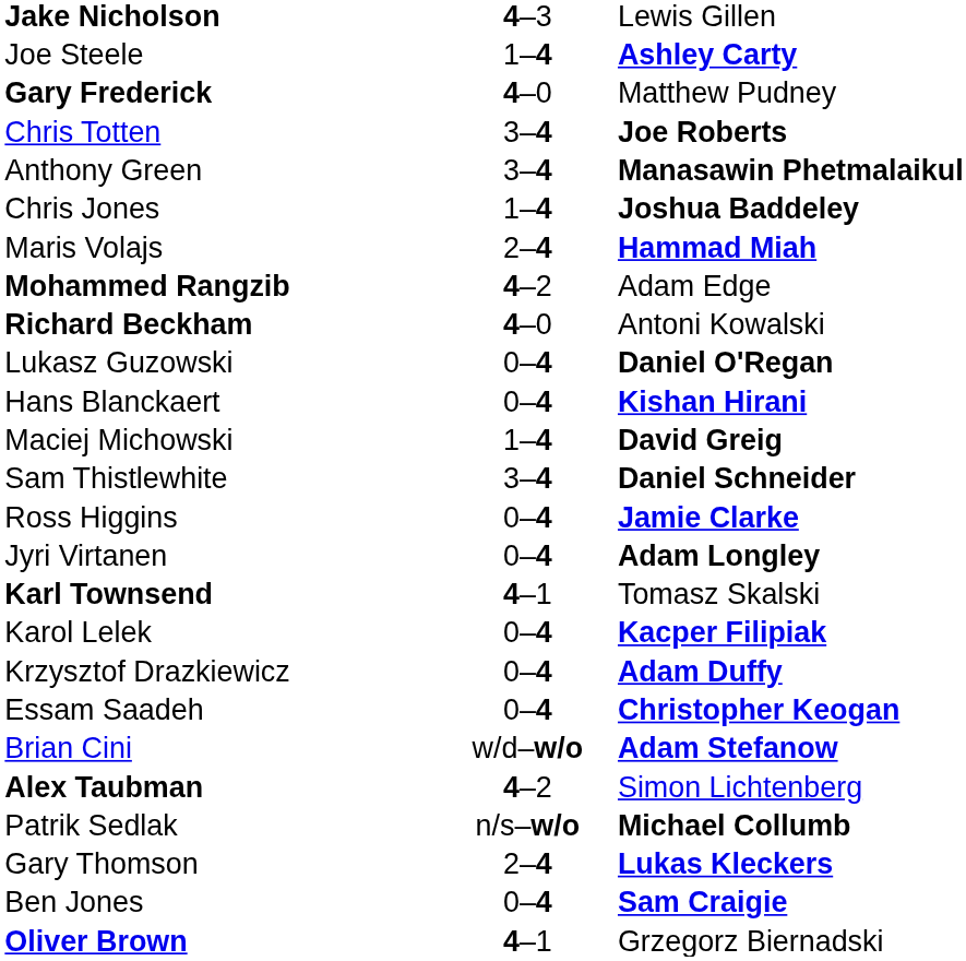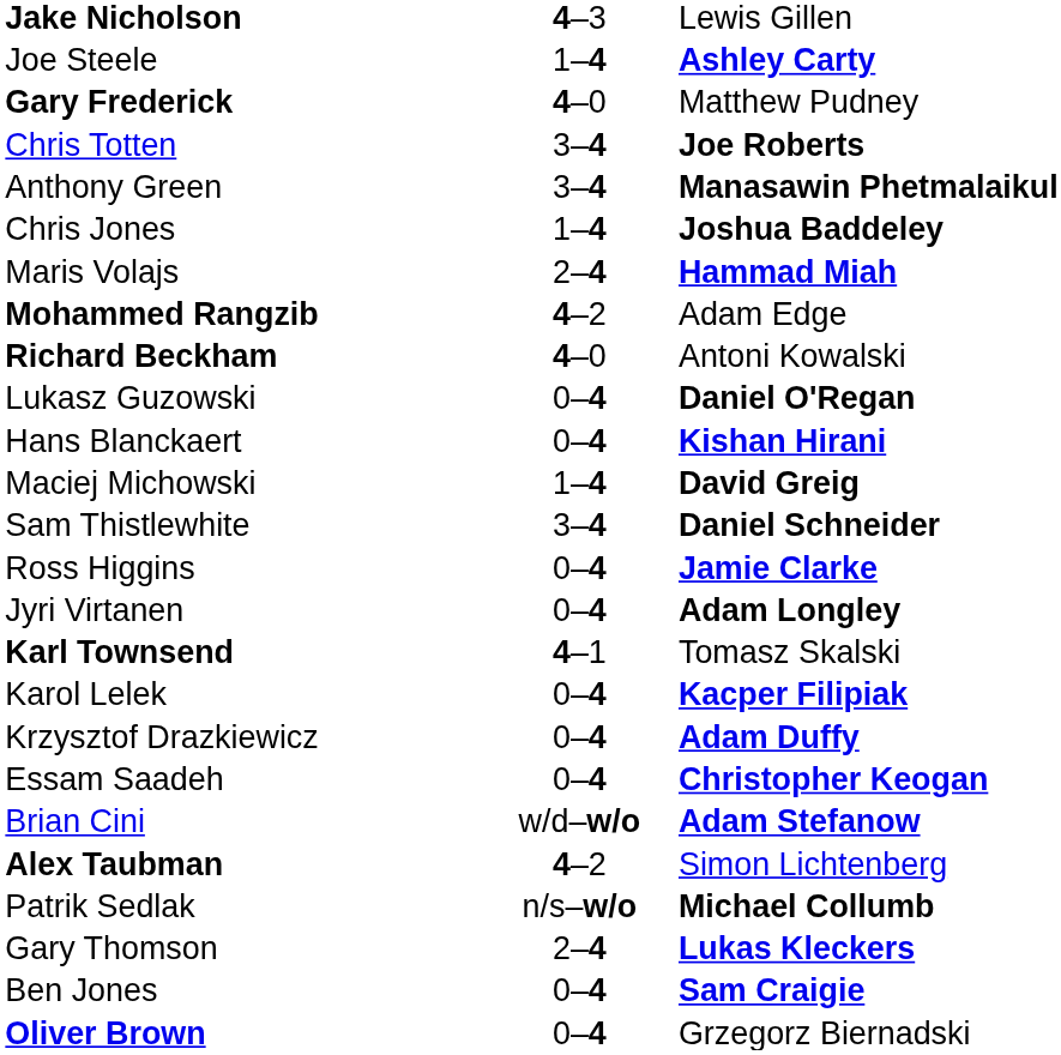 <table style="width:100%;" cellspacing="1">
 <tr>
 <th width45%></th>
 <th width10%></th>
 <th width45%></th>
 </tr>
 <tr>
 <td> <strong>Jake Nicholson</strong></td>
 <td style="text-align:center;"><strong>4</strong>–3</td>
 <td> Lewis Gillen</td>
 </tr>
 <tr>
 <td> Joe Steele</td>
 <td style="text-align:center;">1–<strong>4</strong></td>
 <td> <strong><a href='#'>Ashley Carty</a></strong></td>
 </tr>
 <tr>
 <td> <strong>Gary Frederick</strong></td>
 <td style="text-align:center;"><strong>4</strong>–0</td>
 <td> Matthew Pudney</td>
 </tr>
 <tr>
 <td> <a href='#'>Chris Totten</a></td>
 <td style="text-align:center;">3–<strong>4</strong></td>
 <td> <strong>Joe Roberts</strong></td>
 </tr>
 <tr>
 <td> Anthony Green</td>
 <td style="text-align:center;">3–<strong>4</strong></td>
 <td> <strong>Manasawin Phetmalaikul</strong></td>
 </tr>
 <tr>
 <td> Chris Jones</td>
 <td style="text-align:center;">1–<strong>4</strong></td>
 <td> <strong>Joshua Baddeley</strong></td>
 </tr>
 <tr>
 <td> Maris Volajs</td>
 <td style="text-align:center;">2–<strong>4</strong></td>
 <td> <strong><a href='#'>Hammad Miah</a></strong></td>
 </tr>
 <tr>
 <td> <strong>Mohammed Rangzib</strong></td>
 <td style="text-align:center;"><strong>4</strong>–2</td>
 <td> Adam Edge</td>
 </tr>
 <tr>
 <td> <strong>Richard Beckham</strong></td>
 <td style="text-align:center;"><strong>4</strong>–0</td>
 <td> Antoni Kowalski</td>
 </tr>
 <tr>
 <td> Lukasz Guzowski</td>
 <td style="text-align:center;">0–<strong>4</strong></td>
 <td> <strong>Daniel O'Regan</strong></td>
 </tr>
 <tr>
 <td> Hans Blanckaert</td>
 <td style="text-align:center;">0–<strong>4</strong></td>
 <td> <strong><a href='#'>Kishan Hirani</a></strong></td>
 </tr>
 <tr>
 <td> Maciej Michowski</td>
 <td style="text-align:center;">1–<strong>4</strong></td>
 <td> <strong>David Greig</strong></td>
 </tr>
 <tr>
 <td> Sam Thistlewhite</td>
 <td style="text-align:center;">3–<strong>4</strong></td>
 <td> <strong>Daniel Schneider</strong></td>
 </tr>
 <tr>
 <td> Ross Higgins</td>
 <td style="text-align:center;">0–<strong>4</strong></td>
 <td> <strong><a href='#'>Jamie Clarke</a></strong></td>
 </tr>
 <tr>
 <td> Jyri Virtanen</td>
 <td style="text-align:center;">0–<strong>4</strong></td>
 <td> <strong>Adam Longley</strong></td>
 </tr>
 <tr>
 <td> <strong>Karl Townsend</strong></td>
 <td style="text-align:center;"><strong>4</strong>–1</td>
 <td> Tomasz Skalski</td>
 </tr>
 <tr>
 <td> Karol Lelek</td>
 <td style="text-align:center;">0–<strong>4</strong></td>
 <td> <strong><a href='#'>Kacper Filipiak</a></strong></td>
 </tr>
 <tr>
 <td> Krzysztof Drazkiewicz</td>
 <td style="text-align:center;">0–<strong>4</strong></td>
 <td> <strong><a href='#'>Adam Duffy</a></strong></td>
 </tr>
 <tr>
 <td> Essam Saadeh</td>
 <td style="text-align:center;">0–<strong>4</strong></td>
 <td> <strong><a href='#'>Christopher Keogan</a></strong></td>
 </tr>
 <tr>
 <td> <a href='#'>Brian Cini</a></td>
 <td style="text-align:center;">w/d–<strong>w/o</strong></td>
 <td> <strong><a href='#'>Adam Stefanow</a></strong></td>
 </tr>
 <tr>
 <td> <strong>Alex Taubman</strong></td>
 <td style="text-align:center;"><strong>4</strong>–2</td>
 <td> <a href='#'>Simon Lichtenberg</a></td>
 </tr>
 <tr>
 <td> Patrik Sedlak</td>
 <td style="text-align:center;">n/s–<strong>w/o</strong></td>
 <td> <strong>Michael Collumb</strong></td>
 </tr>
 <tr>
 <td> Gary Thomson</td>
 <td style="text-align:center;">2–<strong>4</strong></td>
 <td> <strong><a href='#'>Lukas Kleckers</a></strong></td>
 </tr>
 <tr>
 <td> Ben Jones</td>
 <td style="text-align:center;">0–<strong>4</strong></td>
 <td> <strong><a href='#'>Sam Craigie</a></strong></td>
 </tr>
 <tr>
 <td> <strong><a href='#'>Oliver Brown</a></strong></td>
-<td style="text-align:center;"><strong>4</strong>–1</td>
+<td style="text-align:center;">0–<strong>4</strong></td>
 <td> Grzegorz Biernadski</td>
 </tr>
 </table>
